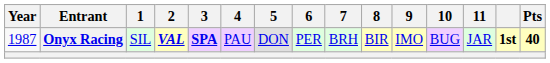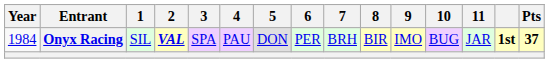 <table class="wikitable" style="text-align:center; font-size:85%">
 <tr>
 <th>Year</th>
 <th>Entrant</th>
 <th>1</th>
 <th>2</th>
 <th>3</th>
 <th>4</th>
 <th>5</th>
 <th>6</th>
 <th>7</th>
 <th>8</th>
 <th>9</th>
 <th>10</th>
 <th>11</th>
 <th></th>
 <th>Pts</th>
 </tr>
 <tr>
-<td><a href='#'>1987</a></td>
+<td><a href='#'>1984</a></td>
 <th nowrap><a href='#'>Onyx Racing</a></th>
 <td style="background:#DFFFDF;"><a href='#'>SIL</a><br></td>
 <td style="background:#FFFFBF;"><strong><em><a href='#'>VAL</a></em><br></strong></td>
-<td style="background:#EFCFFF;"><strong><a href='#'>SPA</a><br></strong></td>
+<td style="background:#EFCFFF;"><a href='#'>SPA</a><br></td>
 <td style="background:#EFCFFF;"><a href='#'>PAU</a><br></td>
 <td style="background:#DFDFDF;"><a href='#'>DON</a><br></td>
 <td style="background:#DFFFDF;"><a href='#'>PER</a><br></td>
 <td style="background:#DFFFDF;"><a href='#'>BRH</a><br></td>
 <td style="background:#FFFFBF;"><a href='#'>BIR</a><br></td>
 <td style="background:#FFFFBF;"><a href='#'>IMO</a><br></td>
 <td style="background:#EFCFFF;"><a href='#'>BUG</a><br></td>
 <td style="background:#DFFFDF;"><a href='#'>JAR</a><br></td>
 <td style="background:#FFFFBF;"><strong>1st</strong></td>
-<td style="background:#FFFFBF;"><strong>40</strong></td>
+<td style="background:#FFFFBF;"><strong>37</strong></td>
 </tr>
 <tr>
 <th colspan="15"></th>
 </tr>
 </table>
